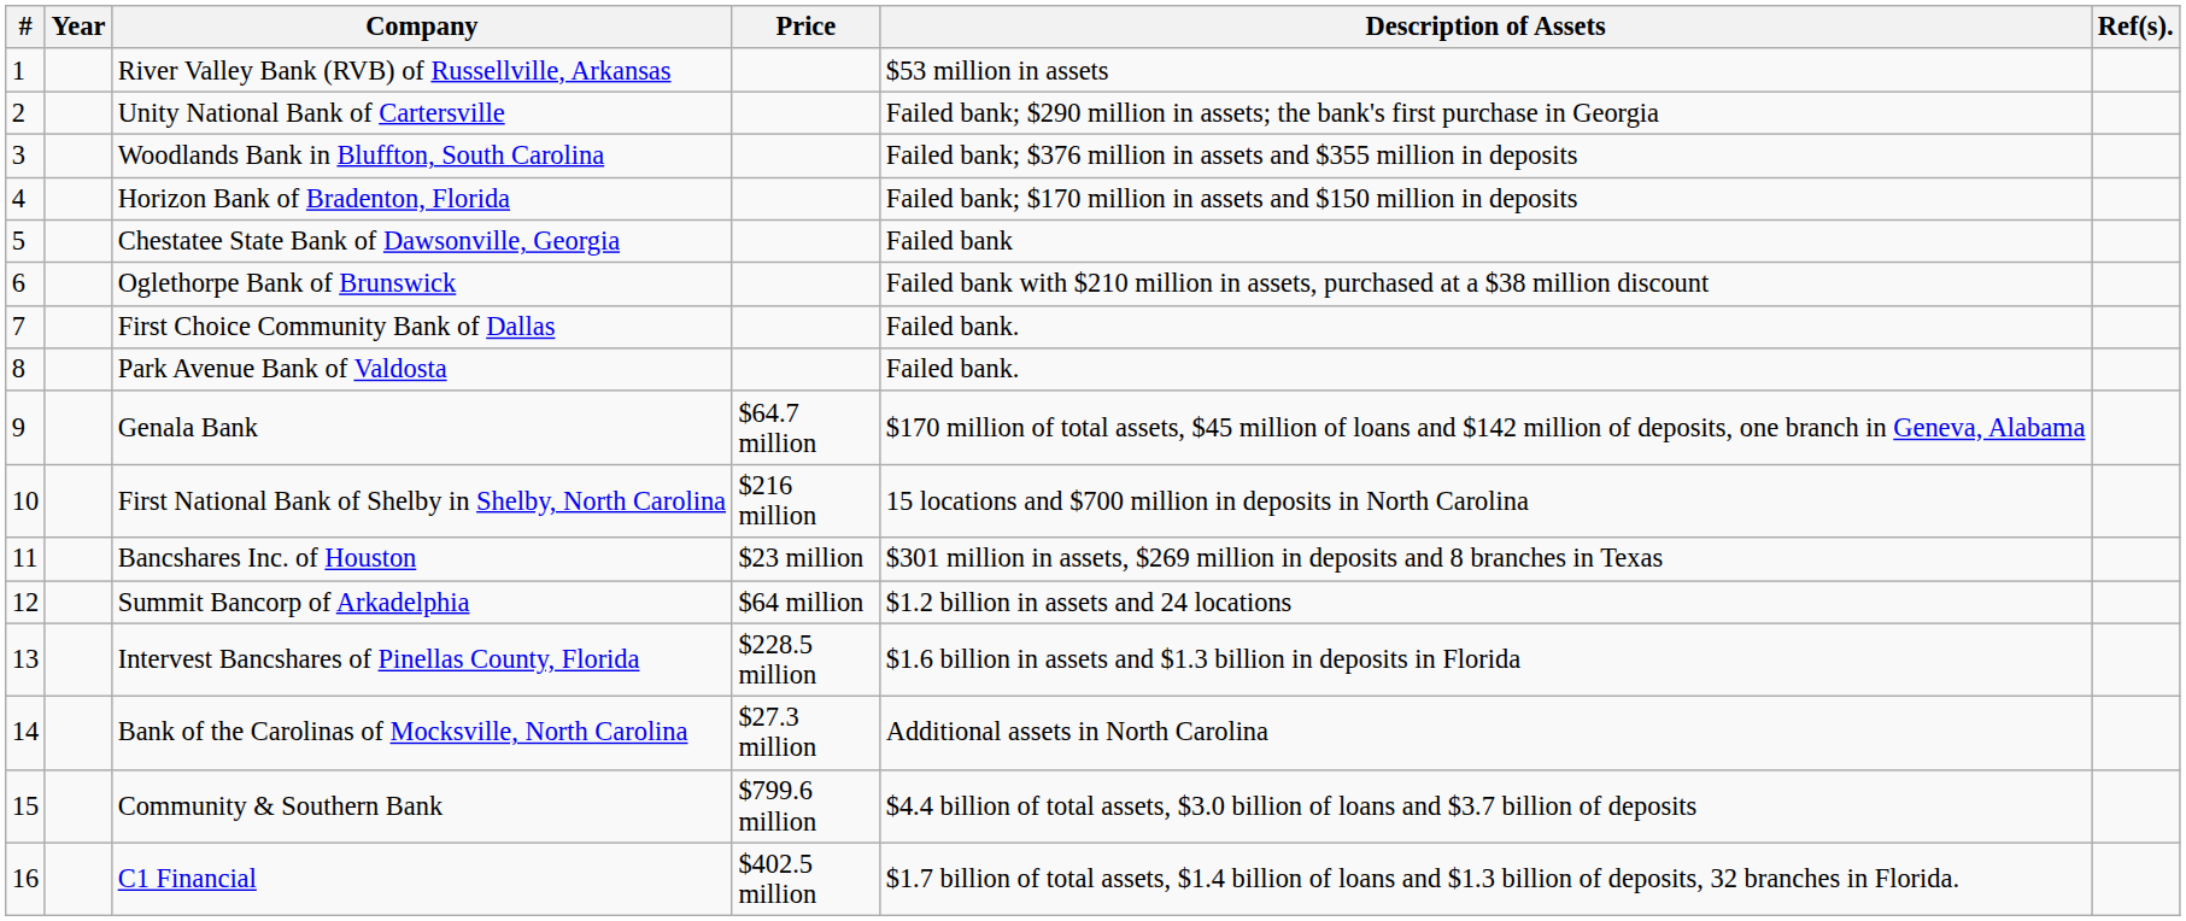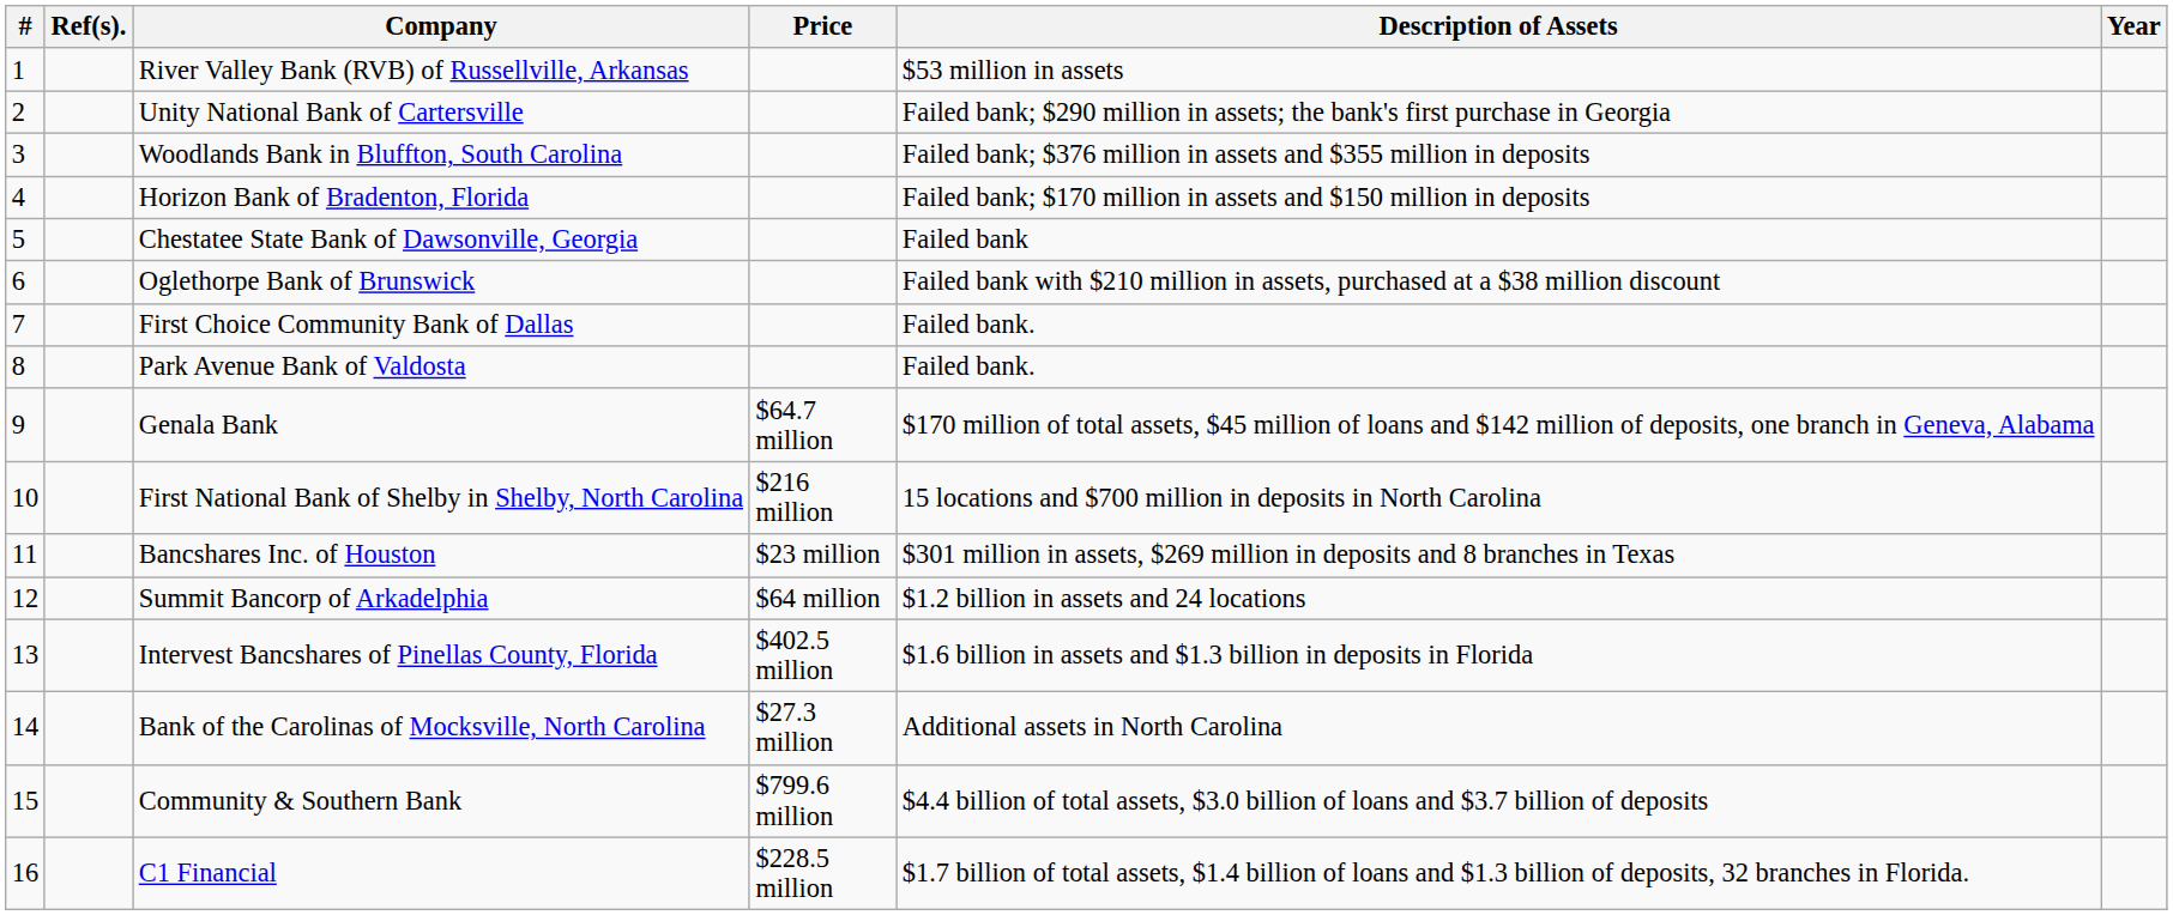 <table class="wikitable sortable">
 <tr>
 <th scope="col">#</th>
-<th scope="col">Year</th>
+<th scope="col" class="unsortable">Ref(s).</th>
 <th scope="col">Company</th>
 <th scope="col" style="width:80px;">Price</th>
 <th scope="col">Description of Assets</th>
-<th scope="col" class="unsortable">Ref(s).</th>
+<th scope="col">Year</th>
 </tr>
 <tr>
 <td>1</td>
 <td></td>
 <td>River Valley Bank (RVB) of <a href='#'>Russellville, Arkansas</a></td>
 <td></td>
 <td>$53 million in assets</td>
 <td></td>
 </tr>
 <tr>
 <td>2</td>
 <td></td>
 <td>Unity National Bank of <a href='#'>Cartersville</a></td>
 <td></td>
 <td>Failed bank; $290 million in assets; the bank's first purchase in Georgia</td>
 <td></td>
 </tr>
 <tr>
 <td>3</td>
 <td></td>
 <td>Woodlands Bank in <a href='#'>Bluffton, South Carolina</a></td>
 <td></td>
 <td>Failed bank; $376 million in assets and $355 million in deposits</td>
 <td></td>
 </tr>
 <tr>
 <td>4</td>
 <td></td>
 <td>Horizon Bank of <a href='#'>Bradenton, Florida</a></td>
 <td></td>
 <td>Failed bank; $170 million in assets and $150 million in deposits</td>
 <td></td>
 </tr>
 <tr>
 <td>5</td>
 <td></td>
 <td>Chestatee State Bank of <a href='#'>Dawsonville, Georgia</a></td>
 <td></td>
 <td>Failed bank</td>
 <td></td>
 </tr>
 <tr>
 <td>6</td>
 <td></td>
 <td>Oglethorpe Bank of <a href='#'>Brunswick</a></td>
 <td></td>
 <td>Failed bank with $210 million in assets, purchased at a $38 million discount</td>
 <td></td>
 </tr>
 <tr>
 <td>7</td>
 <td></td>
 <td>First Choice Community Bank of <a href='#'>Dallas</a></td>
 <td></td>
 <td>Failed bank.</td>
 <td></td>
 </tr>
 <tr>
 <td>8</td>
 <td></td>
 <td>Park Avenue Bank of <a href='#'>Valdosta</a></td>
 <td></td>
 <td>Failed bank.</td>
 <td></td>
 </tr>
 <tr>
 <td>9</td>
 <td></td>
 <td>Genala Bank</td>
 <td>$64.7 million</td>
 <td>$170 million of total assets, $45 million of loans and $142 million of deposits, one branch in <a href='#'>Geneva, Alabama</a></td>
 <td></td>
 </tr>
 <tr>
 <td>10</td>
 <td></td>
 <td>First National Bank of Shelby in <a href='#'>Shelby, North Carolina</a></td>
 <td>$216 million</td>
 <td>15 locations and $700 million in deposits in North Carolina</td>
 <td></td>
 </tr>
 <tr>
 <td>11</td>
 <td></td>
 <td>Bancshares Inc. of <a href='#'>Houston</a></td>
 <td>$23 million</td>
 <td>$301 million in assets, $269 million in deposits and 8 branches in Texas</td>
 <td></td>
 </tr>
 <tr>
 <td>12</td>
 <td></td>
 <td>Summit Bancorp of <a href='#'>Arkadelphia</a></td>
 <td>$64 million</td>
 <td>$1.2 billion in assets and 24 locations</td>
 <td></td>
 </tr>
 <tr>
 <td>13</td>
 <td></td>
 <td>Intervest Bancshares of <a href='#'>Pinellas County, Florida</a></td>
-<td>$228.5 million</td>
+<td>$402.5 million</td>
 <td>$1.6 billion in assets and $1.3 billion in deposits in Florida</td>
 <td></td>
 </tr>
 <tr>
 <td>14</td>
 <td></td>
 <td>Bank of the Carolinas of <a href='#'>Mocksville, North Carolina</a></td>
 <td>$27.3 million</td>
 <td>Additional assets in North Carolina</td>
 <td></td>
 </tr>
 <tr>
 <td>15</td>
 <td></td>
 <td>Community & Southern Bank</td>
 <td>$799.6 million</td>
 <td>$4.4 billion of total assets, $3.0 billion of loans and $3.7 billion of deposits</td>
 <td></td>
 </tr>
 <tr>
 <td>16</td>
 <td></td>
 <td><a href='#'>C1 Financial</a></td>
-<td>$402.5 million</td>
+<td>$228.5 million</td>
 <td>$1.7 billion of total assets, $1.4 billion of loans and $1.3 billion of deposits, 32 branches in Florida.</td>
 <td></td>
 </tr>
 </table>
